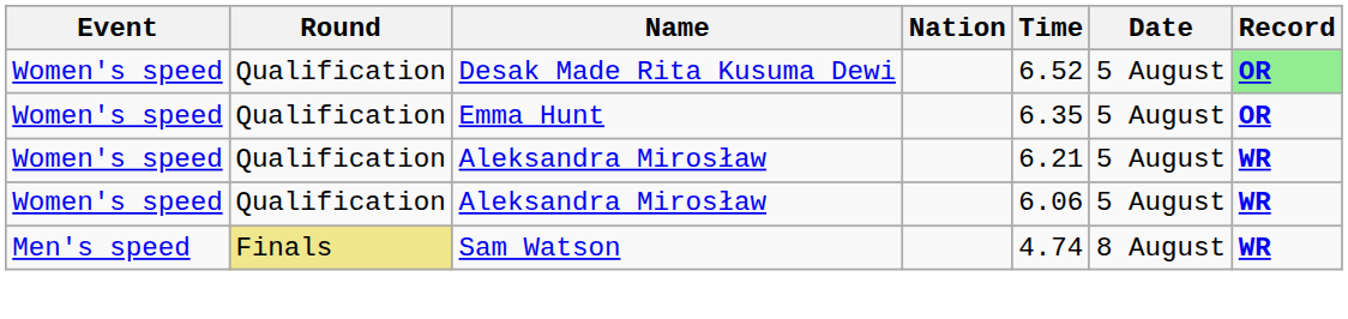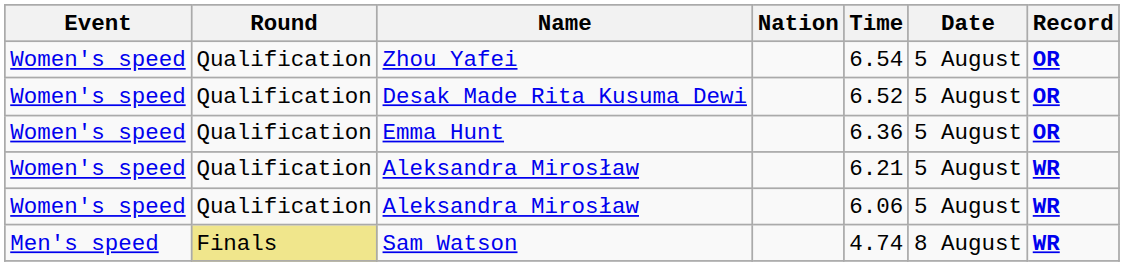 <table class="wikitable">
 <tr>
 <th>Event</th>
 <th>Round</th>
 <th>Name</th>
 <th>Nation</th>
 <th>Time</th>
 <th>Date</th>
 <th>Record</th>
 </tr>
 <tr>
 <td><a href='#'>Women's speed</a></td>
 <td>Qualification</td>
+<td><a href='#'>Zhou Yafei</a></td>
+<td></td>
+<td>6.54</td>
+<td>5 August</td>
+<td><strong><a href='#'>OR</a></strong></td>
+</tr>
+<tr>
+<td><a href='#'>Women's speed</a></td>
+<td>Qualification</td>
 <td><a href='#'>Desak Made Rita Kusuma Dewi</a></td>
 <td></td>
 <td>6.52</td>
 <td>5 August</td>
-<td style="background: lightgreen;"><strong><a href='#'>OR</a></strong></td>
+<td><strong><a href='#'>OR</a></strong></td>
 </tr>
 <tr>
 <td><a href='#'>Women's speed</a></td>
 <td>Qualification</td>
 <td><a href='#'>Emma Hunt</a></td>
 <td></td>
-<td>6.35</td>
+<td>6.36</td>
 <td>5 August</td>
 <td><strong><a href='#'>OR</a></strong></td>
 </tr>
 <tr>
 <td><a href='#'>Women's speed</a></td>
 <td>Qualification</td>
 <td><a href='#'>Aleksandra Mirosław</a></td>
 <td></td>
 <td>6.21</td>
 <td>5 August</td>
 <td><strong><a href='#'>WR</a></strong></td>
 </tr>
 <tr>
 <td><a href='#'>Women's speed</a></td>
 <td>Qualification</td>
 <td><a href='#'>Aleksandra Mirosław</a></td>
 <td></td>
 <td>6.06</td>
 <td>5 August</td>
 <td><strong><a href='#'>WR</a></strong></td>
 </tr>
 <tr>
 <td><a href='#'>Men's speed</a></td>
 <td style="background: khaki;">Finals</td>
 <td><a href='#'>Sam Watson</a></td>
 <td></td>
 <td>4.74</td>
 <td>8 August</td>
 <td><strong><a href='#'>WR</a></strong></td>
 </tr>
 </table>
